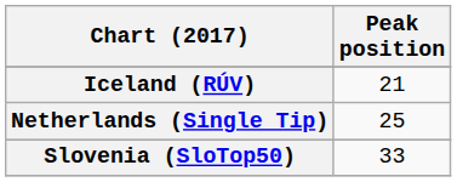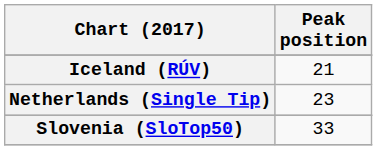 <table class="wikitable plainrowheaders sortable" style="text-align:center">
 <tr>
 <th scope="col">Chart (2017)</th>
 <th scope="col">Peak<br>position</th>
 </tr>
 <tr>
 </tr>
 <tr>
 </tr>
 <tr>
 <th scope="row">Iceland (<a href='#'>RÚV</a>)</th>
 <td>21</td>
 </tr>
 <tr>
 <th scope="row">Netherlands (<a href='#'>Single Tip</a>)</th>
-<td>25</td>
+<td>23</td>
 </tr>
 <tr>
 </tr>
 <tr>
 <th scope="row">Slovenia (<a href='#'>SloTop50</a>)</th>
 <td>33</td>
 </tr>
 <tr>
 </tr>
 </table>
